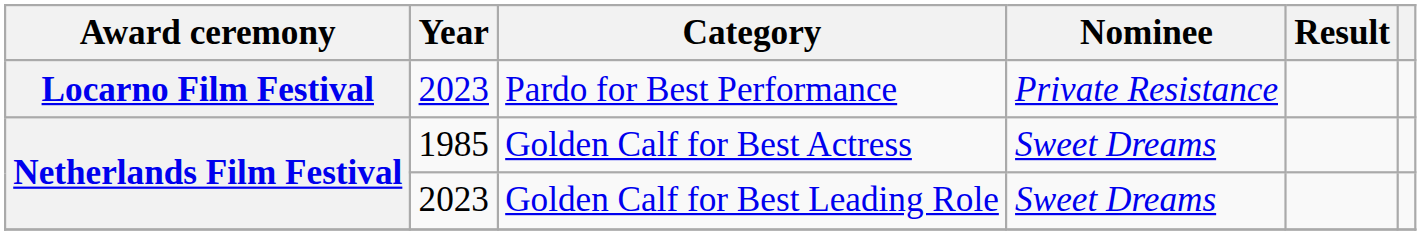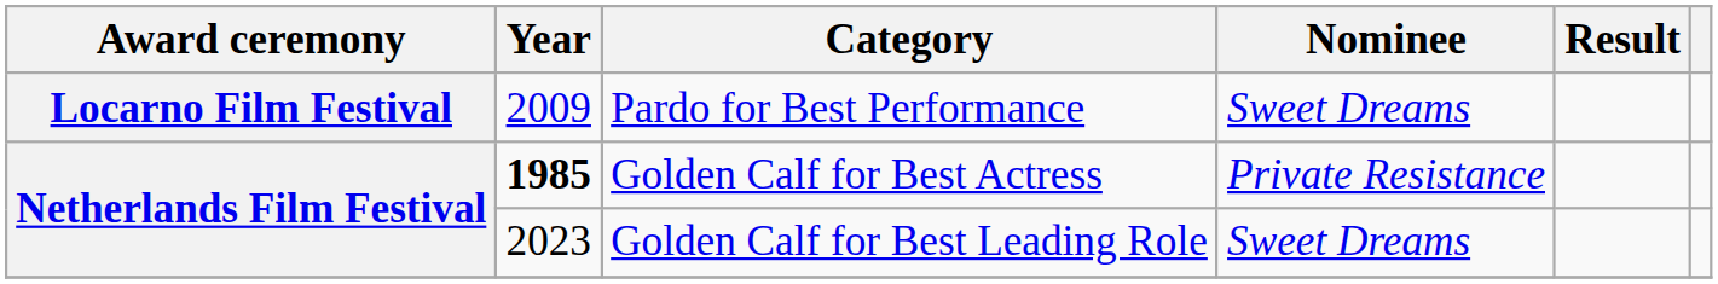 <table class="wikitable plainrowheaders sortable">
 <tr>
 <th scope="col">Award ceremony</th>
 <th scope="col">Year</th>
 <th scope="col">Category</th>
 <th scope="col">Nominee</th>
 <th scope="col">Result</th>
 <th scope="col" class="unsortable"></th>
 </tr>
 <tr>
 <th scope="row"><a href='#'>Locarno Film Festival</a></th>
-<td><a href='#'>2023</a></td>
+<td><a href='#'>2009</a></td>
 <td><a href='#'>Pardo for Best Performance</a></td>
-<td><em><a href='#'>Private Resistance</a></em></td>
+<td rowspan=1><em><a href='#'>Sweet Dreams</a></em></td>
 <td></td>
 <td align="center"></td>
 </tr>
 <tr>
 <th scope="row"rowspan=2><a href='#'>Netherlands Film Festival</a></th>
-<td>1985</td>
+<td><strong>1985</strong></td>
 <td><a href='#'>Golden Calf for Best Actress</a></td>
-<td><em><a href='#'>Sweet Dreams</a></em></td>
+<td><em><a href='#'>Private Resistance</a></em></td>
 <td></td>
 <td align="center"></td>
 </tr>
 <tr>
 <td>2023</td>
 <td><a href='#'>Golden Calf for Best Leading Role</a></td>
 <td><em><a href='#'>Sweet Dreams</a></em></td>
 <td></td>
 <td align="center"></td>
 </tr>
 <tr>
 </tr>
 </table>
